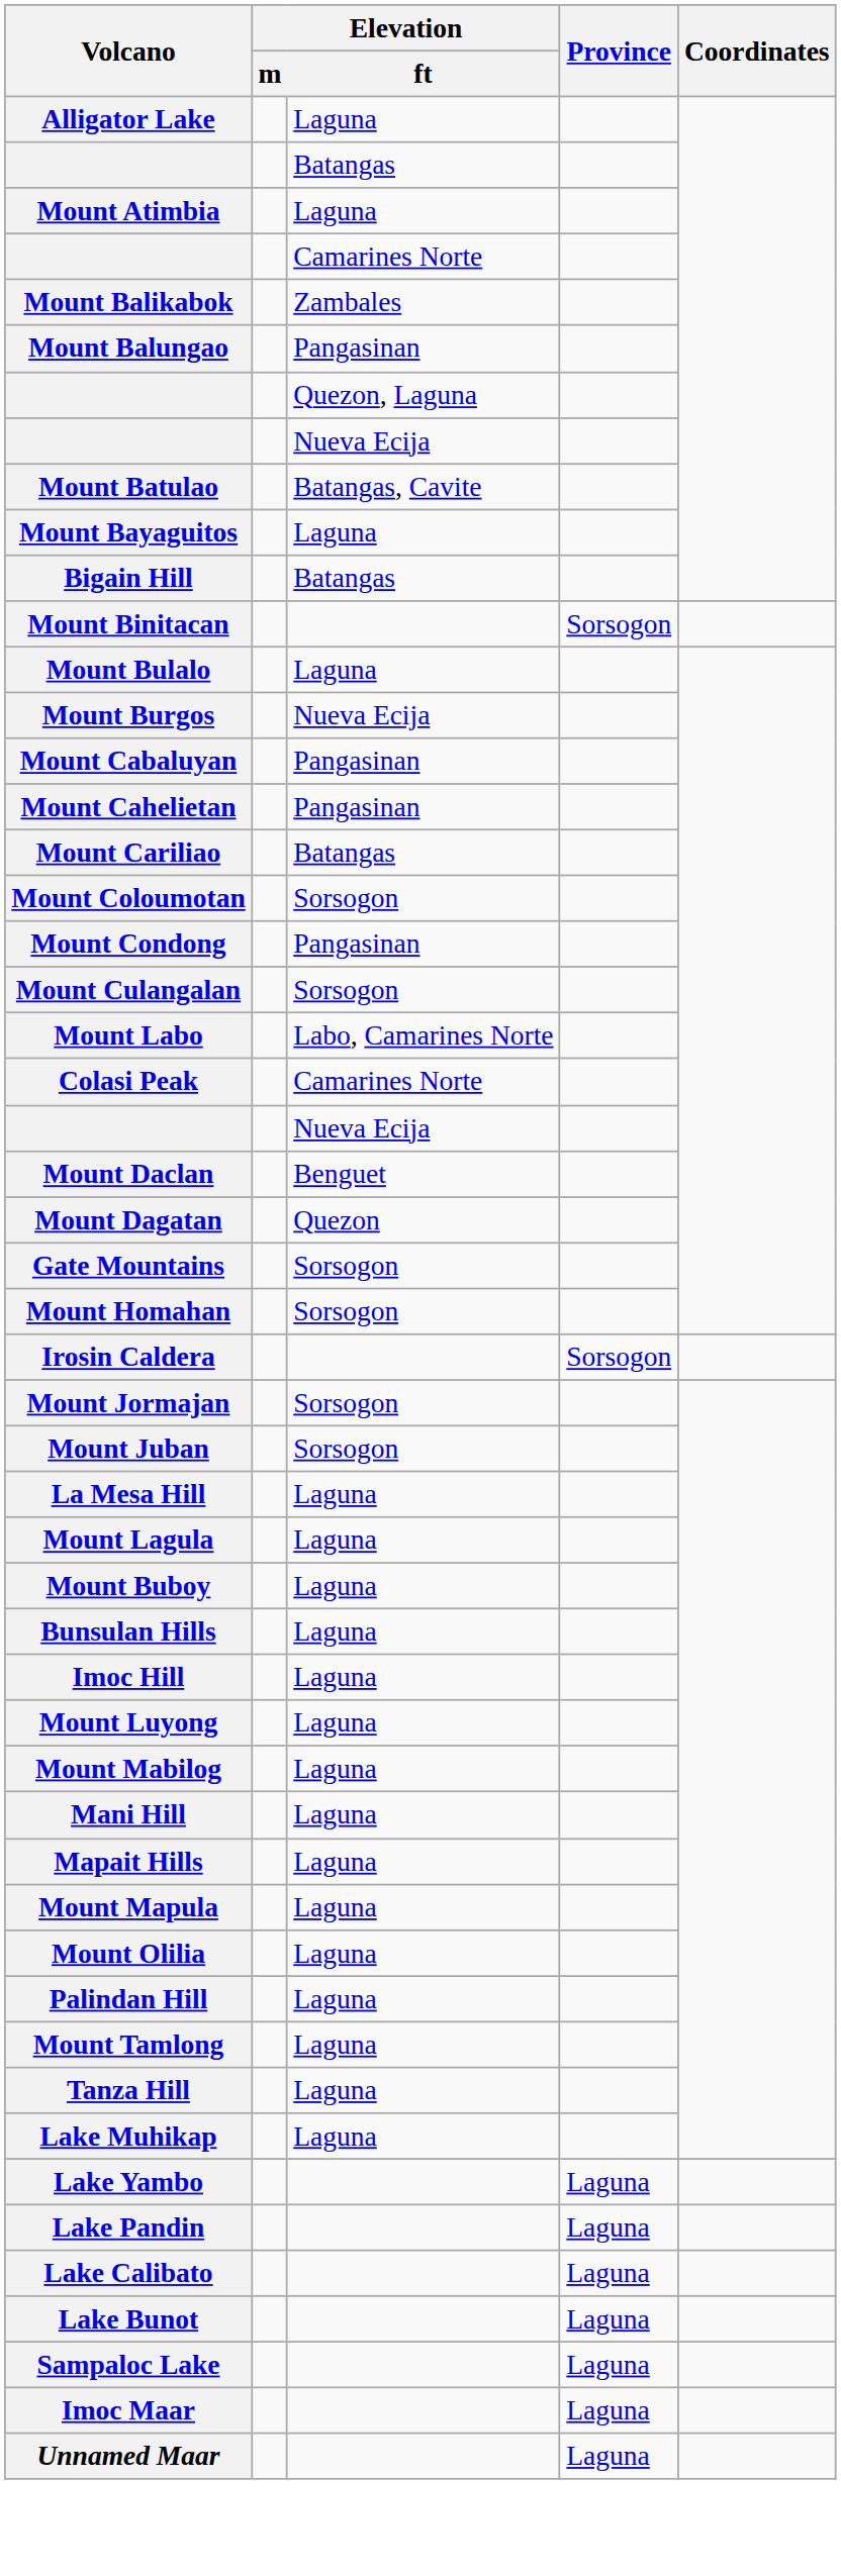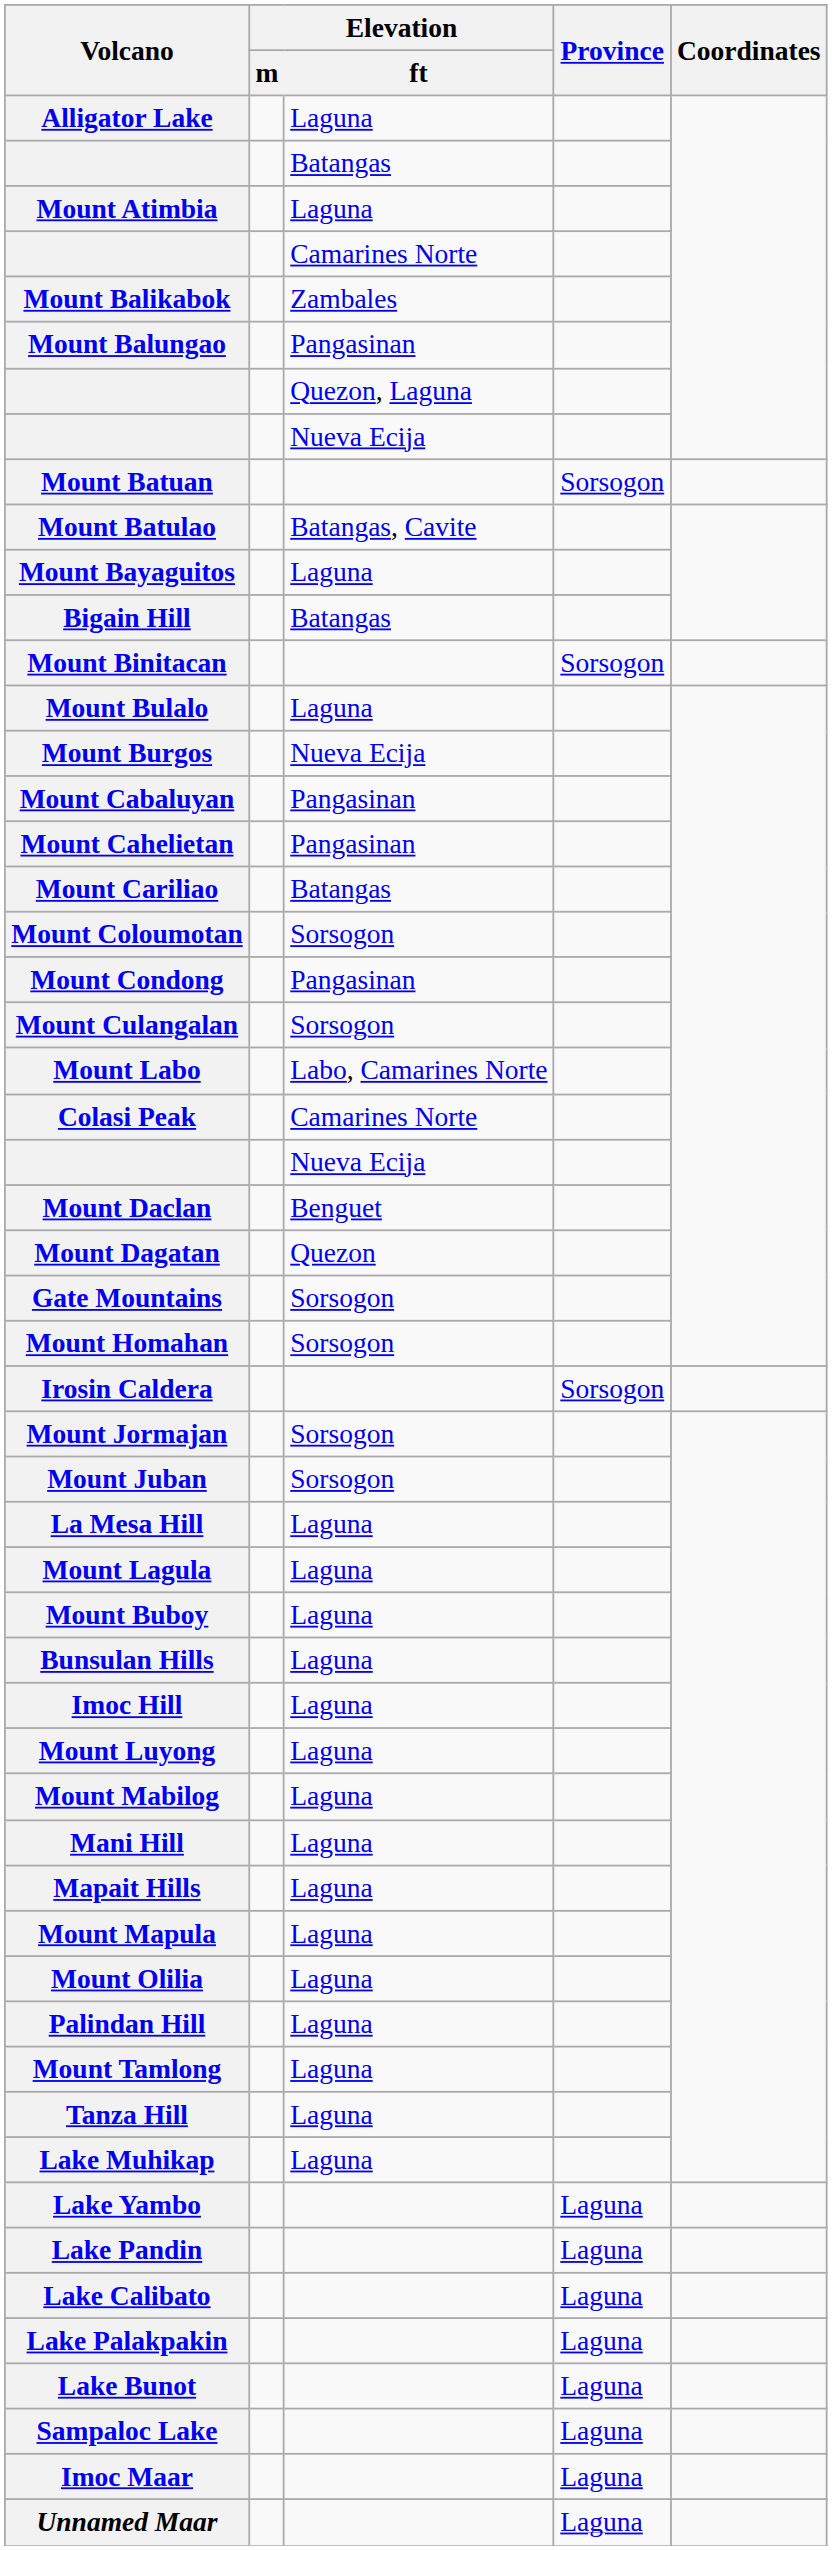 <table class="wikitable sortable plainrowheaders" style="font-size:95%;">
 <tr>
 <th scope="col" rowspan="2">Volcano</th>
 <th scope="col" colspan="2" class="unsortable">Elevation </th>
 <th scope="col" rowspan="2"><a href='#'>Province</a></th>
 <th scope="col" rowspan="2" data-sort-type="number">Coordinates</th>
 </tr>
 <tr>
 <th data-sort-type="number" style="border-right:0;">m</th>
 <th class="unsortable" data-sort-type="number" style="border-left:0;">ft</th>
 </tr>
 <tr>
 <th scope="row"><a href='#'>Alligator Lake</a></th>
 <td></td>
 <td><a href='#'>Laguna</a></td>
 <td></td>
 </tr>
 <tr>
 <th scope="row"></th>
 <td></td>
 <td><a href='#'>Batangas</a></td>
 <td></td>
 </tr>
 <tr>
 <th scope="row" data-sort-value="Atimbia"><a href='#'>Mount Atimbia</a></th>
 <td></td>
 <td><a href='#'>Laguna</a></td>
 <td></td>
 </tr>
 <tr>
 <th scope="row" data-sort-value="Kabobohan"></th>
 <td></td>
 <td><a href='#'>Camarines Norte</a></td>
 <td></td>
 </tr>
 <tr>
 <th scope="row" data-sort-value="Balikabok"><a href='#'>Mount Balikabok</a></th>
 <td></td>
 <td><a href='#'>Zambales</a></td>
 <td></td>
 </tr>
 <tr>
 <th scope="row" data-sort-value="Balungao"><a href='#'>Mount Balungao</a></th>
 <td></td>
 <td><a href='#'>Pangasinan</a></td>
 <td></td>
 </tr>
 <tr>
 <th scope="row" data-sort-value="Banahao de Lucban"></th>
 <td></td>
 <td><a href='#'>Quezon</a>, <a href='#'>Laguna</a></td>
 <td></td>
 </tr>
 <tr>
 <th scope="row" data-sort-value="Bangcay"></th>
 <td></td>
 <td><a href='#'>Nueva Ecija</a></td>
+<td></td>
+</tr>
+<tr>
+<th scope="row"><a href='#'>Mount Batuan</a></th>
+<td></td>
+<td></td>
+<td><a href='#'>Sorsogon</a></td>
 <td></td>
 </tr>
 <tr>
 <th scope="row" data-sort-value="Batulao"><a href='#'>Mount Batulao</a></th>
 <td></td>
 <td><a href='#'>Batangas</a>, <a href='#'>Cavite</a></td>
 <td></td>
 </tr>
 <tr>
 <th scope="row" data-sort-value="Bayaguitos"><a href='#'>Mount Bayaguitos</a></th>
 <td></td>
 <td><a href='#'>Laguna</a></td>
 <td></td>
 </tr>
 <tr>
 <th scope="row"><a href='#'>Bigain Hill</a></th>
 <td></td>
 <td><a href='#'>Batangas</a></td>
 <td></td>
 </tr>
 <tr>
 <th scope="row" data-sort-value="Binitacan"><a href='#'>Mount Binitacan</a></th>
 <td></td>
 <td></td>
 <td><a href='#'>Sorsogon</a></td>
 <td></td>
 </tr>
 <tr>
 <th scope="row" data-sort-value="Bulalo"><a href='#'>Mount Bulalo</a></th>
 <td></td>
 <td><a href='#'>Laguna</a></td>
 <td></td>
 </tr>
 <tr>
 <th scope="row" data-sort-value="Burgos"><a href='#'>Mount Burgos</a></th>
 <td></td>
 <td><a href='#'>Nueva Ecija</a></td>
 <td></td>
 </tr>
 <tr>
 <th scope="row" data-sort-value="Cabaluyan"><a href='#'>Mount Cabaluyan</a></th>
 <td></td>
 <td><a href='#'>Pangasinan</a></td>
 <td></td>
 </tr>
 <tr>
 <th scope="row" data-sort-value="Cahelietan"><a href='#'>Mount Cahelietan</a></th>
 <td></td>
 <td><a href='#'>Pangasinan</a></td>
 <td></td>
 </tr>
 <tr>
 <th scope="row" data-sort-value="Cariliao"><a href='#'>Mount Cariliao</a></th>
 <td></td>
 <td><a href='#'>Batangas</a></td>
 <td></td>
 </tr>
 <tr>
 <th scope="row" data-sort-value="Coloumotan"><a href='#'>Mount Coloumotan</a></th>
 <td></td>
 <td><a href='#'>Sorsogon</a></td>
 <td></td>
 </tr>
 <tr>
 <th scope="row" data-sort-value="Condong"><a href='#'>Mount Condong</a></th>
 <td></td>
 <td><a href='#'>Pangasinan</a></td>
 <td></td>
 </tr>
 <tr>
 <th scope="row" data-sort-value="Culangalan"><a href='#'>Mount Culangalan</a></th>
 <td></td>
 <td><a href='#'>Sorsogon</a></td>
 <td></td>
 </tr>
 <tr>
 <th scope="row" data-sort-value="Labo"><a href='#'>Mount Labo</a></th>
 <td></td>
 <td><a href='#'>Labo</a>, <a href='#'>Camarines Norte</a></td>
 <td></td>
 </tr>
 <tr>
 <th scope="row"><a href='#'>Colasi Peak</a></th>
 <td></td>
 <td><a href='#'>Camarines Norte</a></td>
 <td></td>
 </tr>
 <tr>
 <th scope="row" data-sort-value="Cuyapo"></th>
 <td></td>
 <td><a href='#'>Nueva Ecija</a></td>
 <td></td>
 </tr>
 <tr>
 <th scope="row" data-sort-value="Daclan"><a href='#'>Mount Daclan</a></th>
 <td></td>
 <td><a href='#'>Benguet</a></td>
 <td></td>
 </tr>
 <tr>
 <th scope="row" data-sort-value="Dagatan"><a href='#'>Mount Dagatan</a></th>
 <td></td>
 <td><a href='#'>Quezon</a></td>
 <td></td>
 </tr>
 <tr>
 <th scope="row"><a href='#'>Gate Mountains</a></th>
 <td></td>
 <td><a href='#'>Sorsogon</a></td>
 <td></td>
 </tr>
 <tr>
 <th scope="row" data-sort-value="Homahan"><a href='#'>Mount Homahan</a></th>
 <td></td>
 <td><a href='#'>Sorsogon</a></td>
 <td></td>
 </tr>
 <tr>
 <th scope="row"><a href='#'>Irosin Caldera</a></th>
 <td></td>
 <td></td>
 <td><a href='#'>Sorsogon</a></td>
 <td></td>
 </tr>
 <tr>
 <th scope="row" data-sort-value="Jormajan"><a href='#'>Mount Jormajan</a></th>
 <td></td>
 <td><a href='#'>Sorsogon</a></td>
 <td></td>
 </tr>
 <tr>
 <th scope="row"><a href='#'>Mount Juban</a></th>
 <td></td>
 <td><a href='#'>Sorsogon</a></td>
 <td></td>
 </tr>
 <tr>
 <th scope="row"><a href='#'>La Mesa Hill</a></th>
 <td></td>
 <td><a href='#'>Laguna</a></td>
 <td></td>
 </tr>
 <tr>
 <th scope="row" data-sort-value="Lagula"><a href='#'>Mount Lagula</a></th>
 <td></td>
 <td><a href='#'>Laguna</a></td>
 <td></td>
 </tr>
 <tr>
 <th scope="row" data-sort-value="Buboy"><a href='#'>Mount Buboy</a></th>
 <td></td>
 <td><a href='#'>Laguna</a></td>
 <td></td>
 </tr>
 <tr>
 <th scope="row"><a href='#'>Bunsulan Hills</a></th>
 <td> </td>
 <td><a href='#'>Laguna</a></td>
 <td></td>
 </tr>
 <tr>
 <th scope="row"><a href='#'>Imoc Hill</a></th>
 <td> </td>
 <td><a href='#'>Laguna</a></td>
 <td></td>
 </tr>
 <tr>
 <th scope="row" data-sort-value="Luyong"><a href='#'>Mount Luyong</a></th>
 <td></td>
 <td><a href='#'>Laguna</a></td>
 <td></td>
 </tr>
 <tr>
 <th scope="row" data-sort-value="Mabilog"><a href='#'>Mount Mabilog</a></th>
 <td> </td>
 <td><a href='#'>Laguna</a></td>
 <td></td>
 </tr>
 <tr>
 <th scope="row"><a href='#'>Mani Hill</a></th>
 <td> </td>
 <td><a href='#'>Laguna</a></td>
 <td></td>
 </tr>
 <tr>
 <th scope="row"><a href='#'>Mapait Hills</a></th>
 <td> </td>
 <td><a href='#'>Laguna</a></td>
 <td></td>
 </tr>
 <tr>
 <th scope="row" data-sort-value="Mapula"><a href='#'>Mount Mapula</a></th>
 <td></td>
 <td><a href='#'>Laguna</a></td>
 <td></td>
 </tr>
 <tr>
 <th scope="row" data-sort-value="Olilia"><a href='#'>Mount Olilia</a></th>
 <td></td>
 <td><a href='#'>Laguna</a></td>
 <td></td>
 </tr>
 <tr>
 <th scope="row"><a href='#'>Palindan Hill</a></th>
 <td> </td>
 <td><a href='#'>Laguna</a></td>
 <td></td>
 </tr>
 <tr>
 <th scope="row" data-sort-value="Tamlong"><a href='#'>Mount Tamlong</a></th>
 <td></td>
 <td><a href='#'>Laguna</a></td>
 <td></td>
 </tr>
 <tr>
 <th scope="row"><a href='#'>Tanza Hill</a></th>
 <td> </td>
 <td><a href='#'>Laguna</a></td>
 <td></td>
 </tr>
 <tr>
 <th scope="row"><a href='#'>Lake Muhikap</a></th>
 <td> </td>
 <td><a href='#'>Laguna</a></td>
 <td></td>
 </tr>
 <tr>
 <th scope="row"><a href='#'>Lake Yambo</a></th>
 <td></td>
 <td></td>
 <td><a href='#'>Laguna</a></td>
 <td></td>
 </tr>
 <tr>
 <th scope="row"><a href='#'>Lake Pandin</a></th>
 <td></td>
 <td></td>
 <td><a href='#'>Laguna</a></td>
 <td></td>
 </tr>
 <tr>
 <th scope="row"><a href='#'>Lake Calibato</a></th>
 <td></td>
 <td></td>
 <td><a href='#'>Laguna</a></td>
 <td></td>
 </tr>
 <tr>
+<th scope="row"><a href='#'>Lake Palakpakin</a></th>
+<td></td>
+<td></td>
+<td><a href='#'>Laguna</a></td>
+<td></td>
+</tr>
+<tr>
 <th scope="row"><a href='#'>Lake Bunot</a></th>
 <td></td>
 <td></td>
 <td><a href='#'>Laguna</a></td>
 <td></td>
 </tr>
 <tr>
 <th scope="row"><a href='#'>Sampaloc Lake</a></th>
 <td></td>
 <td></td>
 <td><a href='#'>Laguna</a></td>
 <td></td>
 </tr>
 <tr>
 <th scope="row"><a href='#'>Imoc Maar</a></th>
 <td></td>
 <td></td>
 <td><a href='#'>Laguna</a></td>
 <td></td>
 </tr>
 <tr>
 <th scope="row" style="border-right:0"><em>Unnamed Maar</em></th>
 <td></td>
 <td></td>
 <td><a href='#'>Laguna</a></td>
 <td></td>
 </tr>
 </table>
